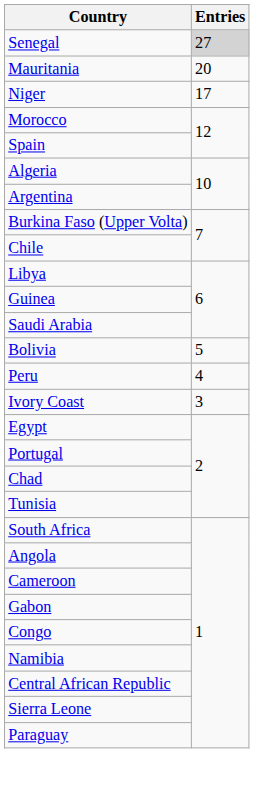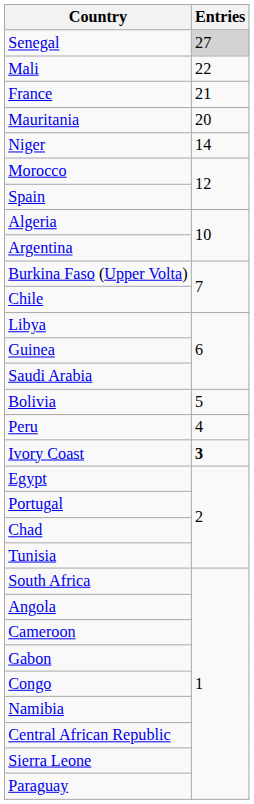 <table class="wikitable">
 <tr>
 <th>Country</th>
 <th>Entries</th>
 </tr>
 <tr>
 <td> <a href='#'>Senegal</a></td>
 <td style="background: lightgrey;">27</td>
 </tr>
 <tr>
+<td> <a href='#'>Mali</a></td>
+<td>22</td>
+</tr>
+<tr>
+<td> <a href='#'>France</a></td>
+<td>21</td>
+</tr>
+<tr>
 <td> <a href='#'>Mauritania</a></td>
 <td>20</td>
 </tr>
 <tr>
 <td> <a href='#'>Niger</a></td>
-<td>17</td>
+<td>14</td>
 </tr>
 <tr>
 <td> <a href='#'>Morocco</a></td>
 <td rowspan="2">12</td>
 </tr>
 <tr>
 <td> <a href='#'>Spain</a></td>
 </tr>
 <tr>
 <td> <a href='#'>Algeria</a></td>
 <td rowspan=2>10</td>
 </tr>
 <tr>
 <td> <a href='#'>Argentina</a></td>
 </tr>
 <tr>
 <td> <a href='#'>Burkina Faso</a> (<a href='#'>Upper Volta</a>)</td>
 <td rowspan="2">7</td>
 </tr>
 <tr>
 <td> <a href='#'>Chile</a></td>
 </tr>
 <tr>
 <td> <a href='#'>Libya</a></td>
 <td rowspan="3">6</td>
 </tr>
 <tr>
 <td> <a href='#'>Guinea</a></td>
 </tr>
 <tr>
 <td> <a href='#'>Saudi Arabia</a></td>
 </tr>
 <tr>
 <td> <a href='#'>Bolivia</a></td>
 <td>5</td>
 </tr>
 <tr>
 <td> <a href='#'>Peru</a></td>
 <td>4</td>
 </tr>
 <tr>
 <td> <a href='#'>Ivory Coast</a></td>
-<td>3</td>
+<td><strong>3</strong></td>
 </tr>
 <tr>
 <td> <a href='#'>Egypt</a></td>
 <td rowspan="4">2</td>
 </tr>
 <tr>
 <td> <a href='#'>Portugal</a></td>
 </tr>
 <tr>
 <td> <a href='#'>Chad</a></td>
 </tr>
 <tr>
 <td> <a href='#'>Tunisia</a></td>
 </tr>
 <tr>
 <td> <a href='#'>South Africa</a></td>
 <td rowspan="9">1</td>
 </tr>
 <tr>
 <td> <a href='#'>Angola</a></td>
 </tr>
 <tr>
 <td> <a href='#'>Cameroon</a></td>
 </tr>
 <tr>
 <td> <a href='#'>Gabon</a></td>
 </tr>
 <tr>
 <td> <a href='#'>Congo</a></td>
 </tr>
 <tr>
 <td> <a href='#'>Namibia</a></td>
 </tr>
 <tr>
 <td> <a href='#'>Central African Republic</a></td>
 </tr>
 <tr>
 <td> <a href='#'>Sierra Leone</a></td>
 </tr>
 <tr>
 <td> <a href='#'>Paraguay</a></td>
 </tr>
 </table>
